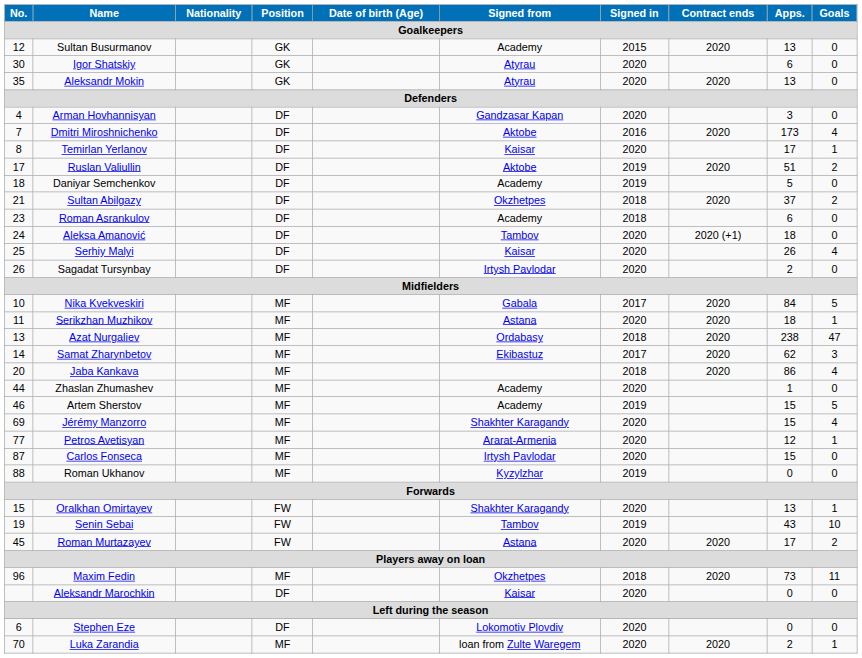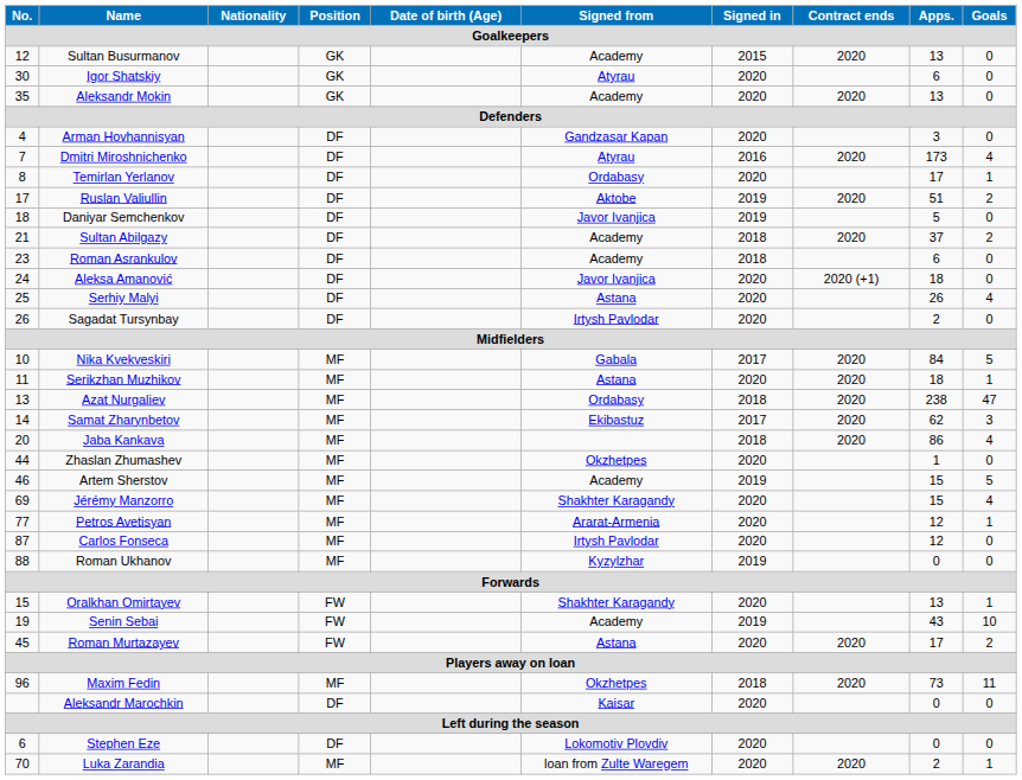 <table class="wikitable"  style="text-align:center; font-size:90%; width:90%;">
 <tr>
 <th style="background:#0070B8; color:#FFFFFF; text-align:center;">No.</th>
 <th style="background:#0070B8; color:#FFFFFF; text-align:center;">Name</th>
 <th style="background:#0070B8; color:#FFFFFF; text-align:center;">Nationality</th>
 <th style="background:#0070B8; color:#FFFFFF; text-align:center;">Position</th>
 <th style="background:#0070B8; color:#FFFFFF; text-align:center;">Date of birth (Age)</th>
 <th style="background:#0070B8; color:#FFFFFF; text-align:center;">Signed from</th>
 <th style="background:#0070B8; color:#FFFFFF; text-align:center;">Signed in</th>
 <th style="background:#0070B8; color:#FFFFFF; text-align:center;">Contract ends</th>
 <th style="background:#0070B8; color:#FFFFFF; text-align:center;">Apps.</th>
 <th style="background:#0070B8; color:#FFFFFF; text-align:center;">Goals</th>
 </tr>
 <tr>
 <th colspan="11"  style="background:#dcdcdc; text-align:center;">Goalkeepers</th>
 </tr>
 <tr>
 <td>12</td>
 <td>Sultan Busurmanov</td>
 <td></td>
 <td>GK</td>
 <td></td>
 <td>Academy</td>
 <td>2015</td>
 <td>2020</td>
 <td>13</td>
 <td>0</td>
 </tr>
 <tr>
 <td>30</td>
 <td><a href='#'>Igor Shatskiy</a></td>
 <td></td>
 <td>GK</td>
 <td></td>
 <td><a href='#'>Atyrau</a></td>
 <td>2020</td>
 <td></td>
 <td>6</td>
 <td>0</td>
 </tr>
 <tr>
 <td>35</td>
 <td><a href='#'>Aleksandr Mokin</a></td>
 <td></td>
 <td>GK</td>
 <td></td>
-<td><a href='#'>Atyrau</a></td>
+<td>Academy</td>
 <td>2020</td>
 <td>2020</td>
 <td>13</td>
 <td>0</td>
 </tr>
 <tr>
 <th colspan="11"  style="background:#dcdcdc; text-align:center;">Defenders</th>
 </tr>
 <tr>
 <td>4</td>
 <td><a href='#'>Arman Hovhannisyan</a></td>
 <td></td>
 <td>DF</td>
 <td></td>
 <td><a href='#'>Gandzasar Kapan</a></td>
 <td>2020</td>
 <td></td>
 <td>3</td>
 <td>0</td>
 </tr>
 <tr>
 <td>7</td>
 <td><a href='#'>Dmitri Miroshnichenko</a></td>
 <td></td>
 <td>DF</td>
 <td></td>
-<td><a href='#'>Aktobe</a></td>
+<td><a href='#'>Atyrau</a></td>
 <td>2016</td>
 <td>2020</td>
 <td>173</td>
 <td>4</td>
 </tr>
 <tr>
 <td>8</td>
 <td><a href='#'>Temirlan Yerlanov</a></td>
 <td></td>
 <td>DF</td>
 <td></td>
-<td><a href='#'>Kaisar</a></td>
+<td><a href='#'>Ordabasy</a></td>
 <td>2020</td>
 <td></td>
 <td>17</td>
 <td>1</td>
 </tr>
 <tr>
 <td>17</td>
 <td><a href='#'>Ruslan Valiullin</a></td>
 <td></td>
 <td>DF</td>
 <td></td>
 <td><a href='#'>Aktobe</a></td>
 <td>2019</td>
 <td>2020</td>
 <td>51</td>
 <td>2</td>
 </tr>
 <tr>
 <td>18</td>
 <td>Daniyar Semchenkov</td>
 <td></td>
 <td>DF</td>
 <td></td>
-<td>Academy</td>
+<td><a href='#'>Javor Ivanjica</a></td>
 <td>2019</td>
 <td></td>
 <td>5</td>
 <td>0</td>
 </tr>
 <tr>
 <td>21</td>
 <td><a href='#'>Sultan Abilgazy</a></td>
 <td></td>
 <td>DF</td>
 <td></td>
-<td><a href='#'>Okzhetpes</a></td>
+<td>Academy</td>
 <td>2018</td>
 <td>2020</td>
 <td>37</td>
 <td>2</td>
 </tr>
 <tr>
 <td>23</td>
 <td><a href='#'>Roman Asrankulov</a></td>
 <td></td>
 <td>DF</td>
 <td></td>
 <td>Academy</td>
 <td>2018</td>
 <td></td>
 <td>6</td>
 <td>0</td>
 </tr>
 <tr>
 <td>24</td>
 <td><a href='#'>Aleksa Amanović</a></td>
 <td></td>
 <td>DF</td>
 <td></td>
-<td><a href='#'>Tambov</a></td>
+<td><a href='#'>Javor Ivanjica</a></td>
 <td>2020</td>
 <td>2020 (+1)</td>
 <td>18</td>
 <td>0</td>
 </tr>
 <tr>
 <td>25</td>
 <td><a href='#'>Serhiy Malyi</a></td>
 <td></td>
 <td>DF</td>
 <td></td>
-<td><a href='#'>Kaisar</a></td>
+<td><a href='#'>Astana</a></td>
 <td>2020</td>
 <td></td>
 <td>26</td>
 <td>4</td>
 </tr>
 <tr>
 <td>26</td>
 <td>Sagadat Tursynbay</td>
 <td></td>
 <td>DF</td>
 <td></td>
 <td><a href='#'>Irtysh Pavlodar</a></td>
 <td>2020</td>
 <td></td>
 <td>2</td>
 <td>0</td>
 </tr>
 <tr>
 <th colspan="11"  style="background:#dcdcdc; text-align:center;">Midfielders</th>
 </tr>
 <tr>
 <td>10</td>
 <td><a href='#'>Nika Kvekveskiri</a></td>
 <td></td>
 <td>MF</td>
 <td></td>
 <td><a href='#'>Gabala</a></td>
 <td>2017</td>
 <td>2020</td>
 <td>84</td>
 <td>5</td>
 </tr>
 <tr>
 <td>11</td>
 <td><a href='#'>Serikzhan Muzhikov</a></td>
 <td></td>
 <td>MF</td>
 <td></td>
 <td><a href='#'>Astana</a></td>
 <td>2020</td>
 <td>2020</td>
 <td>18</td>
 <td>1</td>
 </tr>
 <tr>
 <td>13</td>
 <td><a href='#'>Azat Nurgaliev</a></td>
 <td></td>
 <td>MF</td>
 <td></td>
 <td><a href='#'>Ordabasy</a></td>
 <td>2018</td>
 <td>2020</td>
 <td>238</td>
 <td>47</td>
 </tr>
 <tr>
 <td>14</td>
 <td><a href='#'>Samat Zharynbetov</a></td>
 <td></td>
 <td>MF</td>
 <td></td>
 <td><a href='#'>Ekibastuz</a></td>
 <td>2017</td>
 <td>2020</td>
 <td>62</td>
 <td>3</td>
 </tr>
 <tr>
 <td>20</td>
 <td><a href='#'>Jaba Kankava</a></td>
 <td></td>
 <td>MF</td>
 <td></td>
 <td></td>
 <td>2018</td>
 <td>2020</td>
 <td>86</td>
 <td>4</td>
 </tr>
 <tr>
 <td>44</td>
 <td>Zhaslan Zhumashev</td>
 <td></td>
 <td>MF</td>
 <td></td>
-<td>Academy</td>
+<td><a href='#'>Okzhetpes</a></td>
 <td>2020</td>
 <td></td>
 <td>1</td>
 <td>0</td>
 </tr>
 <tr>
 <td>46</td>
 <td>Artem Sherstov</td>
 <td></td>
 <td>MF</td>
 <td></td>
 <td>Academy</td>
 <td>2019</td>
 <td></td>
 <td>15</td>
 <td>5</td>
 </tr>
 <tr>
 <td>69</td>
 <td><a href='#'>Jérémy Manzorro</a></td>
 <td></td>
 <td>MF</td>
 <td></td>
 <td><a href='#'>Shakhter Karagandy</a></td>
 <td>2020</td>
 <td></td>
 <td>15</td>
 <td>4</td>
 </tr>
 <tr>
 <td>77</td>
 <td><a href='#'>Petros Avetisyan</a></td>
 <td></td>
 <td>MF</td>
 <td></td>
 <td><a href='#'>Ararat-Armenia</a></td>
 <td>2020</td>
 <td></td>
 <td>12</td>
 <td>1</td>
 </tr>
 <tr>
 <td>87</td>
 <td><a href='#'>Carlos Fonseca</a></td>
 <td></td>
 <td>MF</td>
 <td></td>
 <td><a href='#'>Irtysh Pavlodar</a></td>
 <td>2020</td>
 <td></td>
-<td>15</td>
+<td>12</td>
 <td>0</td>
 </tr>
 <tr>
 <td>88</td>
 <td>Roman Ukhanov</td>
 <td></td>
 <td>MF</td>
 <td></td>
 <td><a href='#'>Kyzylzhar</a></td>
 <td>2019</td>
 <td></td>
 <td>0</td>
 <td>0</td>
 </tr>
 <tr>
 <th colspan="11"  style="background:#dcdcdc; text-align:center;">Forwards</th>
 </tr>
 <tr>
 <td>15</td>
 <td><a href='#'>Oralkhan Omirtayev</a></td>
 <td></td>
 <td>FW</td>
 <td></td>
 <td><a href='#'>Shakhter Karagandy</a></td>
 <td>2020</td>
 <td></td>
 <td>13</td>
 <td>1</td>
 </tr>
 <tr>
 <td>19</td>
 <td><a href='#'>Senin Sebai</a></td>
 <td></td>
 <td>FW</td>
 <td></td>
-<td><a href='#'>Tambov</a></td>
+<td>Academy</td>
 <td>2019</td>
 <td></td>
 <td>43</td>
 <td>10</td>
 </tr>
 <tr>
 <td>45</td>
 <td><a href='#'>Roman Murtazayev</a></td>
 <td></td>
 <td>FW</td>
 <td></td>
 <td><a href='#'>Astana</a></td>
 <td>2020</td>
 <td>2020</td>
 <td>17</td>
 <td>2</td>
 </tr>
 <tr>
 <th colspan="11"  style="background:#dcdcdc; text-align:center;">Players away on loan</th>
 </tr>
 <tr>
 <td>96</td>
 <td><a href='#'>Maxim Fedin</a></td>
 <td></td>
 <td>MF</td>
 <td></td>
 <td><a href='#'>Okzhetpes</a></td>
 <td>2018</td>
 <td>2020</td>
 <td>73</td>
 <td>11</td>
 </tr>
 <tr>
 <td></td>
 <td><a href='#'>Aleksandr Marochkin</a></td>
 <td></td>
 <td>DF</td>
 <td></td>
 <td><a href='#'>Kaisar</a></td>
 <td>2020</td>
 <td></td>
 <td>0</td>
 <td>0</td>
 </tr>
 <tr>
 <th colspan="11"  style="background:#dcdcdc; text-align:center;">Left during the season</th>
 </tr>
 <tr>
 <td>6</td>
 <td><a href='#'>Stephen Eze</a></td>
 <td></td>
 <td>DF</td>
 <td></td>
 <td><a href='#'>Lokomotiv Plovdiv</a></td>
 <td>2020</td>
 <td></td>
 <td>0</td>
 <td>0</td>
 </tr>
 <tr>
 <td>70</td>
 <td><a href='#'>Luka Zarandia</a></td>
 <td></td>
 <td>MF</td>
 <td></td>
 <td>loan from <a href='#'>Zulte Waregem</a></td>
 <td>2020</td>
 <td>2020</td>
 <td>2</td>
 <td>1</td>
 </tr>
 </table>
